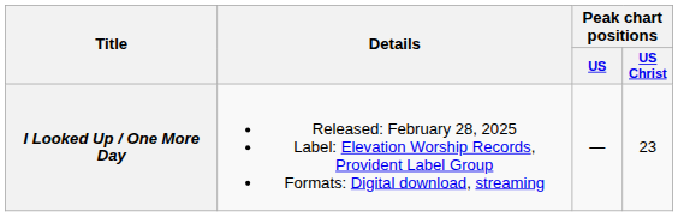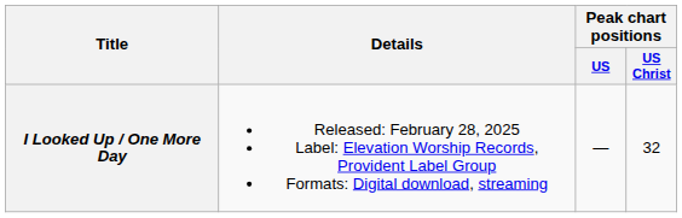 <table class="wikitable plainrowheaders" style="text-align:center;">
 <tr>
 <th scope="col" rowspan="2" style="width:13em;">Title</th>
 <th scope="col" rowspan="2" style="width:22em;">Details</th>
 <th colspan="2">Peak chart positions</th>
 </tr>
 <tr style="font-size:smaller;">
 <th scope="col" width="45"><a href='#'>US</a><br></th>
 <th scope="col" width="45"><a href='#'>US<br>Christ</a><br></th>
 </tr>
 <tr>
 <th scope="row"><em>I Looked Up / One More Day</em></th>
 <td><br><ul><li>Released: February 28, 2025</li><li>Label: <a href='#'>Elevation Worship Records</a>, <a href='#'>Provident Label Group</a></li><li>Formats: <a href='#'>Digital download</a>, <a href='#'>streaming</a></li></ul></td>
 <td>—</td>
-<td>23</td>
+<td>32</td>
 </tr>
 </table>
